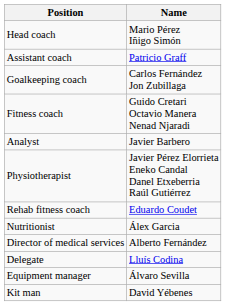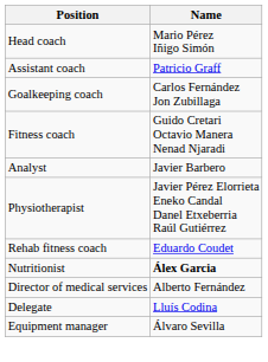 <table class="wikitable">
 <tr>
 <th>Position</th>
 <th>Name</th>
 </tr>
 <tr>
 <td>Head coach</td>
 <td> Mario Pérez <br>  Iñigo Simón</td>
 </tr>
 <tr>
 <td>Assistant coach</td>
 <td> <a href='#'>Patricio Graff</a></td>
 </tr>
 <tr>
 <td>Goalkeeping coach</td>
 <td> Carlos Fernández <br>  Jon Zubillaga</td>
 </tr>
 <tr>
 <td>Fitness coach</td>
 <td> Guido Cretari <br>  Octavio Manera <br>  Nenad Njaradi</td>
 </tr>
 <tr>
 <td>Analyst</td>
 <td> Javier Barbero</td>
 </tr>
 <tr>
 <td>Physiotherapist</td>
 <td> Javier Pérez Elorrieta <br>  Eneko Candal <br>  Danel Etxeberria <br>  Raúl Gutiérrez</td>
 </tr>
 <tr>
 <td>Rehab fitness coach</td>
 <td> <a href='#'>Eduardo Coudet</a></td>
 </tr>
 <tr>
 <td>Nutritionist</td>
-<td> Álex Garcia</td>
+<td><strong> Álex Garcia</strong></td>
 </tr>
 <tr>
 <td>Director of medical services</td>
 <td> Alberto Fernández</td>
 </tr>
 <tr>
 <td>Delegate</td>
 <td> <a href='#'>Lluís Codina</a></td>
 </tr>
 <tr>
 <td>Equipment manager</td>
 <td> Álvaro Sevilla</td>
 </tr>
-<tr>
-<td>Kit man</td>
-<td> David Yébenes</td>
-</tr>
 </table>
